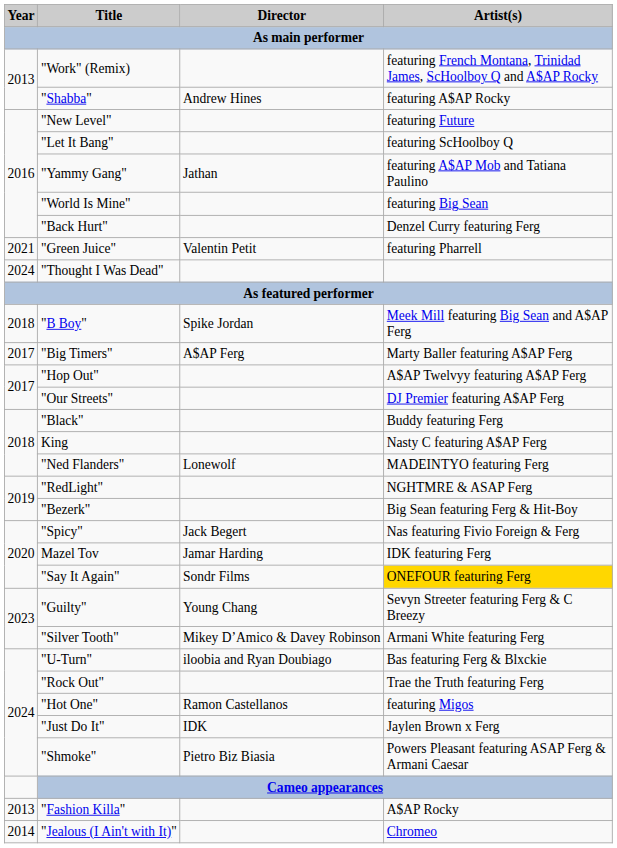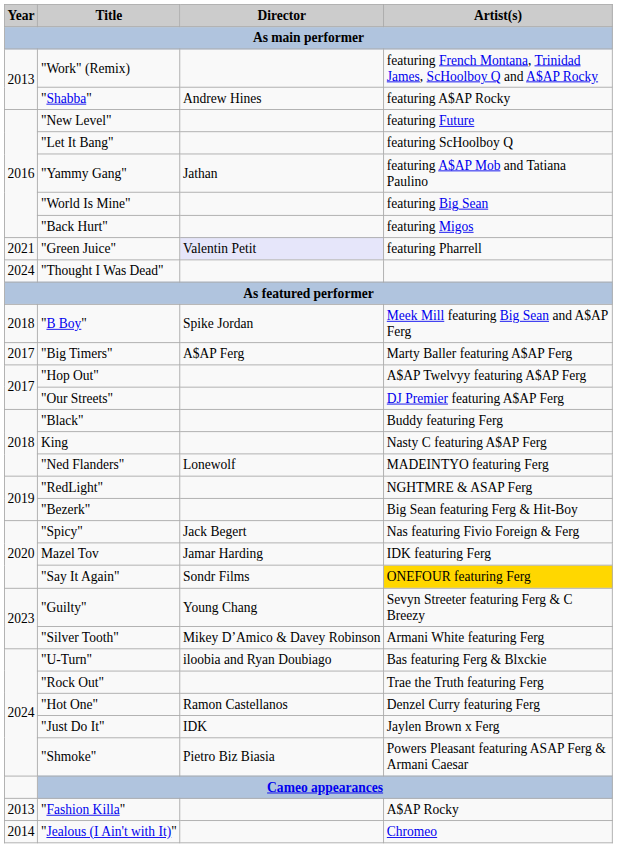 <table class="wikitable" style="font-size:95%">
 <tr>
 <th style="background:#ccc;">Year</th>
 <th style="background:#ccc;">Title</th>
 <th style="background:#ccc;">Director</th>
 <th style="background:#ccc;width:250px">Artist(s)</th>
 </tr>
 <tr style="text-align:center;">
 <th colspan="4" style="background:#B0C4DE;">As main performer</th>
 </tr>
 <tr>
 <td style="text-align:center;" rowspan="2">2013</td>
 <td>"Work" (Remix)</td>
 <td></td>
 <td>featuring <a href='#'>French Montana</a>, <a href='#'>Trinidad James</a>, <a href='#'>ScHoolboy Q</a> and <a href='#'>A$AP Rocky</a></td>
 </tr>
 <tr>
 <td>"<a href='#'>Shabba</a>"</td>
 <td>Andrew Hines</td>
 <td>featuring A$AP Rocky</td>
 </tr>
 <tr>
 <td style="text-align:center;" rowspan="5">2016</td>
 <td>"New Level"</td>
 <td></td>
 <td>featuring <a href='#'>Future</a></td>
 </tr>
 <tr>
 <td>"Let It Bang"</td>
 <td></td>
 <td>featuring ScHoolboy Q</td>
 </tr>
 <tr>
 <td>"Yammy Gang"</td>
 <td>Jathan</td>
 <td>featuring <a href='#'>A$AP Mob</a> and Tatiana Paulino</td>
 </tr>
 <tr>
 <td>"World Is Mine"</td>
 <td></td>
 <td>featuring <a href='#'>Big Sean</a></td>
 </tr>
 <tr>
 <td>"Back Hurt"</td>
 <td></td>
-<td>Denzel Curry featuring Ferg</td>
+<td>featuring <a href='#'>Migos</a></td>
 </tr>
 <tr>
 <td>2021</td>
 <td>"Green Juice"</td>
-<td>Valentin Petit</td>
+<td style="background: lavender;">Valentin Petit</td>
 <td>featuring Pharrell</td>
 </tr>
 <tr>
 <td>2024</td>
 <td>"Thought I Was Dead"</td>
 <td></td>
 <td></td>
 </tr>
 <tr>
 <th colspan="4" style="background:#B0C4DE;">As featured performer</th>
 </tr>
 <tr>
 <td style="text-align:center;">2018</td>
 <td>"<a href='#'>B Boy</a>"</td>
 <td>Spike Jordan</td>
 <td><a href='#'>Meek Mill</a> featuring <a href='#'>Big Sean</a> and A$AP Ferg</td>
 </tr>
 <tr>
 <td style="text-align:center;">2017</td>
 <td>"Big Timers"</td>
 <td>A$AP Ferg</td>
 <td>Marty Baller featuring A$AP Ferg</td>
 </tr>
 <tr>
 <td style="text-align:center;" rowspan="2">2017</td>
 <td>"Hop Out"</td>
 <td></td>
 <td>A$AP Twelvyy featuring A$AP Ferg</td>
 </tr>
 <tr>
 <td>"Our Streets"</td>
 <td></td>
 <td><a href='#'>DJ Premier</a> featuring A$AP Ferg</td>
 </tr>
 <tr>
 <td rowspan="3">2018</td>
 <td>"Black"</td>
 <td></td>
 <td>Buddy featuring Ferg</td>
 </tr>
 <tr>
 <td>King</td>
 <td></td>
 <td>Nasty C featuring A$AP Ferg</td>
 </tr>
 <tr>
 <td>"Ned Flanders"</td>
 <td>Lonewolf</td>
 <td>MADEINTYO featuring Ferg</td>
 </tr>
 <tr>
 <td rowspan="2">2019</td>
 <td>"RedLight"</td>
 <td></td>
 <td>NGHTMRE & ASAP Ferg</td>
 </tr>
 <tr>
 <td>"Bezerk"</td>
 <td></td>
 <td>Big Sean featuring Ferg & Hit-Boy</td>
 </tr>
 <tr>
 <td rowspan="3">2020</td>
 <td>"Spicy"</td>
 <td>Jack Begert</td>
 <td>Nas featuring Fivio Foreign & Ferg</td>
 </tr>
 <tr>
 <td>Mazel Tov</td>
 <td>Jamar Harding</td>
 <td>IDK featuring Ferg</td>
 </tr>
 <tr>
 <td>"Say It Again"</td>
 <td>Sondr Films</td>
 <td style="background: gold;">ONEFOUR featuring Ferg</td>
 </tr>
 <tr>
 <td rowspan="2">2023</td>
 <td>"Guilty"</td>
 <td>Young Chang</td>
 <td>Sevyn Streeter featuring Ferg & C Breezy</td>
 </tr>
 <tr>
 <td>"Silver Tooth"</td>
 <td>Mikey D’Amico & Davey Robinson</td>
 <td>Armani White featuring Ferg</td>
 </tr>
 <tr>
 <td rowspan="5">2024</td>
 <td>"U-Turn"</td>
 <td>iloobia and Ryan Doubiago</td>
 <td>Bas featuring Ferg & Blxckie</td>
 </tr>
 <tr>
 <td>"Rock Out"</td>
 <td></td>
 <td>Trae the Truth featuring Ferg</td>
 </tr>
 <tr>
 <td>"Hot One"</td>
 <td>Ramon Castellanos</td>
-<td>featuring <a href='#'>Migos</a></td>
+<td>Denzel Curry featuring Ferg</td>
 </tr>
 <tr>
 <td>"Just Do It"</td>
 <td>IDK</td>
 <td>Jaylen Brown x Ferg</td>
 </tr>
 <tr>
 <td>"Shmoke"</td>
 <td>Pietro Biz Biasia</td>
 <td>Powers Pleasant featuring ASAP Ferg & Armani Caesar</td>
 </tr>
 <tr>
 <td></td>
 <th colspan="4" style="background:#B0C4DE;"><a href='#'>Cameo appearances</a></th>
 </tr>
 <tr>
 <td style="text-align:center;">2013</td>
 <td>"<a href='#'>Fashion Killa</a>"</td>
 <td></td>
 <td>A$AP Rocky</td>
 </tr>
 <tr>
 <td style="text-align:center;">2014</td>
 <td>"<a href='#'>Jealous (I Ain't with It)</a>"</td>
 <td></td>
 <td><a href='#'>Chromeo</a></td>
 </tr>
 </table>
